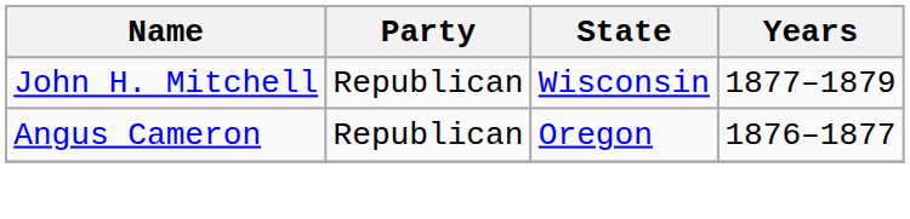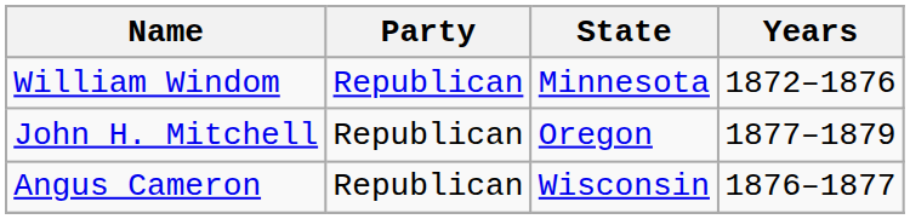 <table class=wikitable>
 <tr>
 <th>Name</th>
 <th>Party</th>
 <th>State</th>
 <th>Years</th>
 </tr>
 <tr>
+<td><a href='#'>William Windom</a></td>
+<td><a href='#'>Republican</a></td>
+<td><a href='#'>Minnesota</a></td>
+<td>1872–1876</td>
+</tr>
+<tr>
 <td><a href='#'>John H. Mitchell</a></td>
 <td>Republican</td>
-<td><a href='#'>Wisconsin</a></td>
+<td><a href='#'>Oregon</a></td>
 <td>1877–1879</td>
 </tr>
 <tr>
 <td><a href='#'>Angus Cameron</a></td>
 <td>Republican</td>
-<td><a href='#'>Oregon</a></td>
+<td><a href='#'>Wisconsin</a></td>
 <td>1876–1877</td>
 </tr>
 <tr>
 </tr>
 </table>
